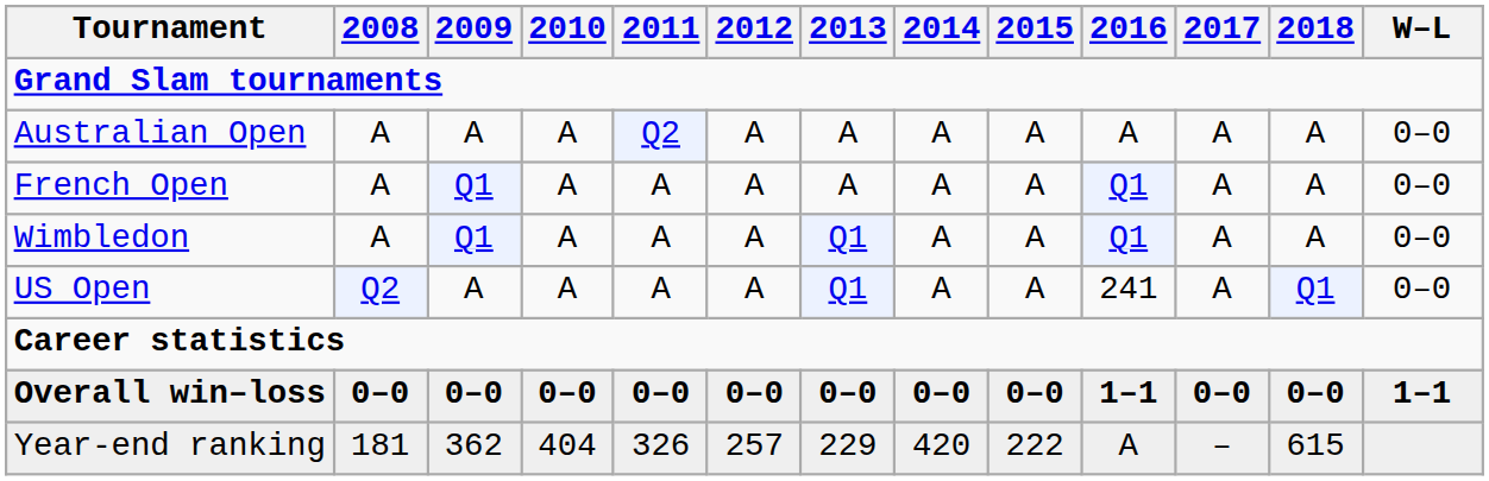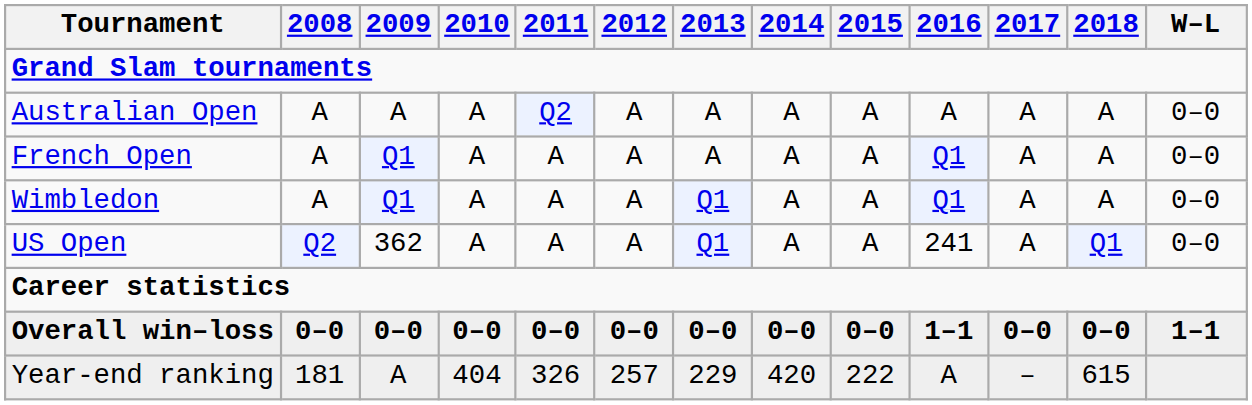 <table class="wikitable nowrap" style="text-align:center; font-size:96%">
 <tr>
 <th>Tournament</th>
 <th><a href='#'>2008</a></th>
 <th><a href='#'>2009</a></th>
 <th><a href='#'>2010</a></th>
 <th><a href='#'>2011</a></th>
 <th><a href='#'>2012</a></th>
 <th><a href='#'>2013</a></th>
 <th><a href='#'>2014</a></th>
 <th><a href='#'>2015</a></th>
 <th><a href='#'>2016</a></th>
 <th><a href='#'>2017</a></th>
 <th><a href='#'>2018</a></th>
 <th width=40>W–L</th>
 </tr>
 <tr>
 <td colspan="13" align="left"><strong><a href='#'>Grand Slam tournaments</a></strong></td>
 </tr>
 <tr>
 <td align=left><a href='#'>Australian Open</a></td>
 <td>A</td>
 <td>A</td>
 <td>A</td>
 <td bgcolor=ecf2ff><a href='#'>Q2</a></td>
 <td>A</td>
 <td>A</td>
 <td>A</td>
 <td>A</td>
 <td>A</td>
 <td>A</td>
 <td>A</td>
 <td>0–0</td>
 </tr>
 <tr>
 <td align=left><a href='#'>French Open</a></td>
 <td>A</td>
 <td bgcolor=ecf2ff><a href='#'>Q1</a></td>
 <td>A</td>
 <td>A</td>
 <td>A</td>
 <td>A</td>
 <td>A</td>
 <td>A</td>
 <td bgcolor=ecf2ff><a href='#'>Q1</a></td>
 <td>A</td>
 <td>A</td>
 <td>0–0</td>
 </tr>
 <tr>
 <td align=left><a href='#'>Wimbledon</a></td>
 <td>A</td>
 <td bgcolor=ecf2ff><a href='#'>Q1</a></td>
 <td>A</td>
 <td>A</td>
 <td>A</td>
 <td bgcolor=ecf2ff><a href='#'>Q1</a></td>
 <td>A</td>
 <td>A</td>
 <td bgcolor=ecf2ff><a href='#'>Q1</a></td>
 <td>A</td>
 <td>A</td>
 <td>0–0</td>
 </tr>
 <tr>
 <td align=left><a href='#'>US Open</a></td>
 <td bgcolor=ecf2ff><a href='#'>Q2</a></td>
-<td>A</td>
+<td>362</td>
 <td>A</td>
 <td>A</td>
 <td>A</td>
 <td bgcolor=ecf2ff><a href='#'>Q1</a></td>
 <td>A</td>
 <td>A</td>
 <td>241</td>
 <td>A</td>
 <td bgcolor=ecf2ff><a href='#'>Q1</a></td>
 <td>0–0</td>
 </tr>
 <tr>
 <td colspan="21" align="left"><strong>Career statistics</strong></td>
 </tr>
 <tr style=font-weight:bold;background:#efefef>
 <td align=left>Overall win–loss</td>
 <td>0–0</td>
 <td>0–0</td>
 <td>0–0</td>
 <td>0–0</td>
 <td>0–0</td>
 <td>0–0</td>
 <td>0–0</td>
 <td>0–0</td>
 <td>1–1</td>
 <td>0–0</td>
 <td>0–0</td>
 <td>1–1</td>
 </tr>
 <tr bgcolor=efefef>
 <td align=left>Year-end ranking</td>
 <td>181</td>
-<td>362</td>
+<td>A</td>
 <td>404</td>
 <td>326</td>
 <td>257</td>
 <td>229</td>
 <td>420</td>
 <td>222</td>
 <td>A</td>
 <td>–</td>
 <td>615</td>
 <td></td>
 </tr>
 </table>
